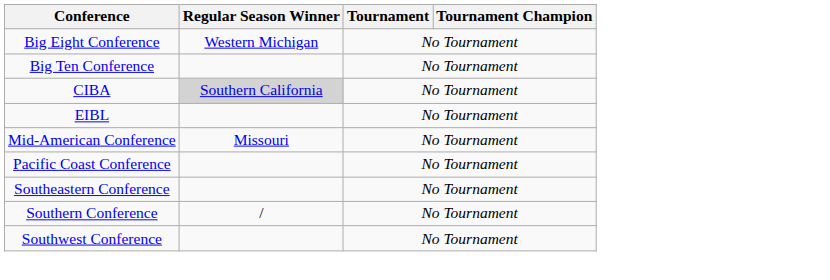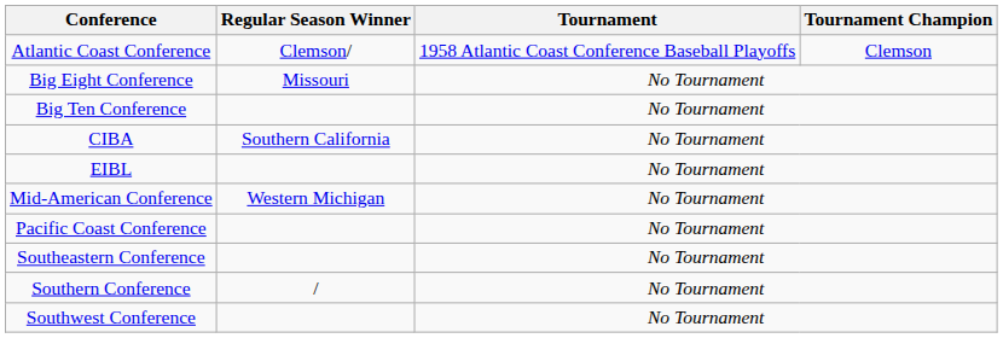 <table class="wikitable" style="text-align:center;">
 <tr>
 <th>Conference</th>
 <th>Regular Season Winner</th>
 <th>Tournament</th>
 <th>Tournament Champion</th>
 </tr>
 <tr>
+<td><a href='#'>Atlantic Coast Conference</a></td>
+<td><a href='#'>Clemson</a>/</td>
+<td><a href='#'>1958 Atlantic Coast Conference Baseball Playoffs</a></td>
+<td><a href='#'>Clemson</a></td>
+</tr>
+<tr>
 <td><a href='#'>Big Eight Conference</a></td>
-<td><a href='#'>Western Michigan</a></td>
+<td><a href='#'>Missouri</a></td>
 <td colspan=2><em>No Tournament</em></td>
 </tr>
 <tr>
 <td><a href='#'>Big Ten Conference</a></td>
 <td></td>
 <td colspan=2><em>No Tournament</em></td>
 </tr>
 <tr>
 <td><a href='#'>CIBA</a></td>
-<td style="background: lightgrey;"><a href='#'>Southern California</a></td>
+<td><a href='#'>Southern California</a></td>
 <td colspan=2><em>No Tournament</em></td>
 </tr>
 <tr>
 <td><a href='#'>EIBL</a></td>
 <td></td>
 <td colspan=2><em>No Tournament</em></td>
 </tr>
 <tr>
 <td><a href='#'>Mid-American Conference</a></td>
-<td><a href='#'>Missouri</a></td>
+<td><a href='#'>Western Michigan</a></td>
 <td colspan=2><em>No Tournament</em></td>
 </tr>
 <tr>
 <td><a href='#'>Pacific Coast Conference</a></td>
 <td></td>
 <td colspan=2><em>No Tournament</em></td>
 </tr>
 <tr>
 <td><a href='#'>Southeastern Conference</a></td>
 <td></td>
 <td colspan=2><em>No Tournament</em></td>
 </tr>
 <tr>
 <td><a href='#'>Southern Conference</a></td>
 <td>/</td>
 <td colspan=2><em>No Tournament</em></td>
 </tr>
 <tr>
 <td><a href='#'>Southwest Conference</a></td>
 <td></td>
 <td colspan=2><em>No Tournament</em></td>
 </tr>
 </table>
